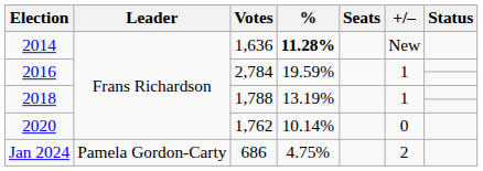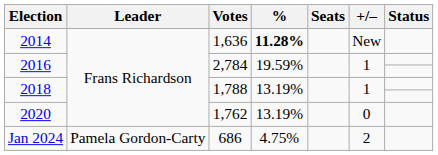 <table class=wikitable style=text-align:center>
 <tr>
 <th>Election</th>
 <th>Leader</th>
 <th>Votes</th>
 <th>%</th>
 <th>Seats</th>
 <th>+/–</th>
 <th>Status</th>
 </tr>
 <tr>
 <td><a href='#'>2014</a></td>
 <td rowspan=6 align=center>Frans Richardson</td>
 <td>1,636</td>
 <td><strong>11.28%</strong></td>
 <td></td>
 <td>New</td>
 <td></td>
 </tr>
 <tr>
 <td rowspan=2><a href='#'>2016</a></td>
 <td rowspan=2>2,784</td>
 <td rowspan=2>19.59%</td>
 <td rowspan=2></td>
 <td rowspan=2> 1</td>
 <td></td>
 </tr>
 <tr>
 <td></td>
 </tr>
 <tr>
 <td rowspan=2><a href='#'>2018</a></td>
 <td rowspan=2>1,788</td>
 <td rowspan=2>13.19%</td>
 <td rowspan=2></td>
 <td rowspan=2> 1</td>
 <td></td>
 </tr>
 <tr>
 <td></td>
 </tr>
 <tr>
 <td><a href='#'>2020</a></td>
 <td>1,762</td>
-<td>10.14%</td>
+<td>13.19%</td>
 <td></td>
 <td> 0</td>
 <td></td>
 </tr>
 <tr>
 <td><a href='#'>Jan 2024</a></td>
 <td>Pamela Gordon-Carty</td>
 <td>686</td>
 <td>4.75%</td>
 <td></td>
 <td> 2</td>
 <td></td>
 </tr>
 </table>
